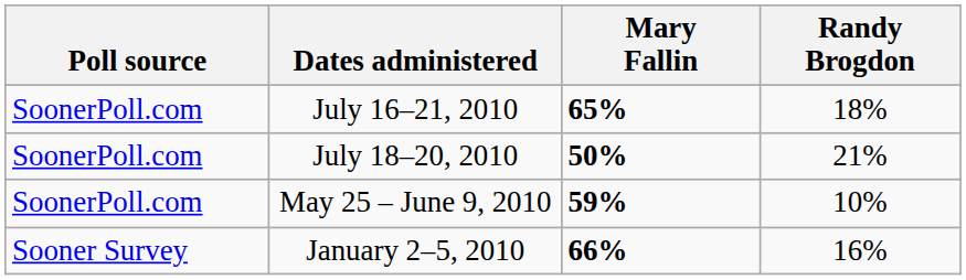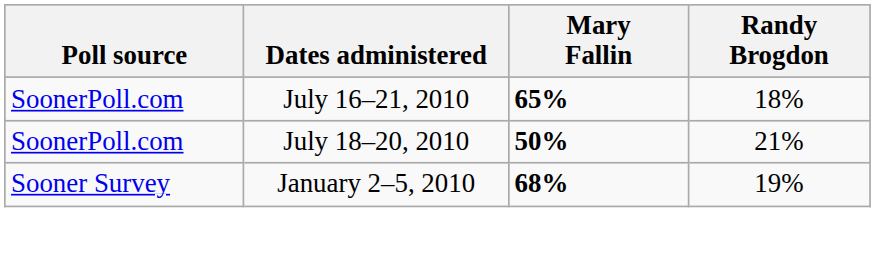 <table class="wikitable">
 <tr valign=bottom>
 <th style="width:135px;">Poll source</th>
 <th style="width:150px;">Dates administered</th>
 <th style="width:100px;">Mary<br>Fallin</th>
 <th style="width:100px;">Randy<br>Brogdon</th>
 </tr>
 <tr>
 <td><a href='#'>SoonerPoll.com</a></td>
 <td align=center>July 16–21, 2010</td>
 <td><strong>65%</strong></td>
 <td align=center>18%</td>
 </tr>
 <tr>
 <td><a href='#'>SoonerPoll.com</a></td>
 <td align=center>July 18–20, 2010</td>
 <td><strong>50%</strong></td>
 <td align=center>21%</td>
 </tr>
 <tr>
-<td><a href='#'>SoonerPoll.com</a></td>
-<td align=center>May 25 – June 9, 2010</td>
-<td><strong>59%</strong></td>
-<td align=center>10%</td>
-</tr>
-<tr>
 <td><a href='#'>Sooner Survey</a></td>
 <td align=center>January 2–5, 2010</td>
-<td><strong>66%</strong></td>
-<td align=center>16%</td>
+<td><strong>68%</strong></td>
+<td align=center>19%</td>
 </tr>
 </table>
